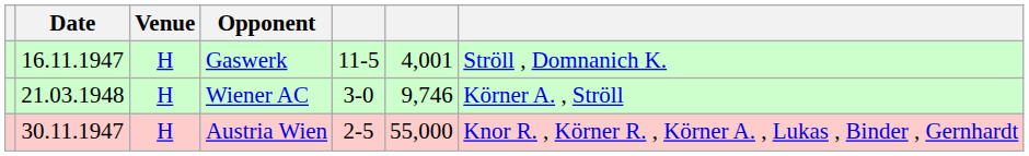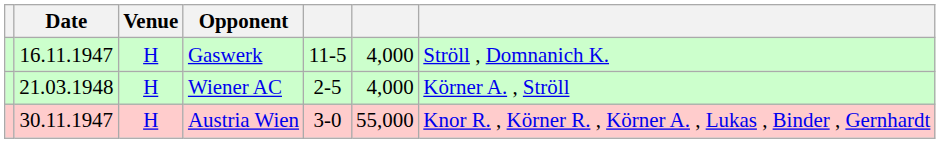 <table class="wikitable" Style="text-align: center">
 <tr>
 <th></th>
 <th>Date</th>
 <th>Venue</th>
 <th>Opponent</th>
 <th></th>
 <th></th>
 <th></th>
 </tr>
 <tr style="background:#cfc">
 <td></td>
 <td>16.11.1947</td>
 <td><a href='#'>H</a></td>
 <td align="left"><a href='#'>Gaswerk</a></td>
 <td>11-5</td>
-<td align="right">4,001</td>
+<td align="right">4,000</td>
 <td align="left"><a href='#'>Ströll</a> , <a href='#'>Domnanich K.</a> </td>
 </tr>
 <tr style="background:#cfc">
 <td></td>
 <td>21.03.1948</td>
 <td><a href='#'>H</a></td>
 <td align="left"><a href='#'>Wiener AC</a></td>
-<td>3-0</td>
-<td align="right">9,746</td>
+<td>2-5</td>
+<td align="right">4,000</td>
 <td align="left"><a href='#'>Körner A.</a>  , <a href='#'>Ströll</a> </td>
 </tr>
 <tr style="background:#fcc">
 <td></td>
 <td>30.11.1947</td>
 <td><a href='#'>H</a></td>
 <td align="left"><a href='#'>Austria Wien</a></td>
-<td>2-5</td>
+<td>3-0</td>
 <td align="right">55,000</td>
 <td align="left"><a href='#'>Knor R.</a> , <a href='#'>Körner R.</a>  , <a href='#'>Körner A.</a>   , <a href='#'>Lukas</a>  , <a href='#'>Binder</a>  , <a href='#'>Gernhardt</a> </td>
 </tr>
 </table>
